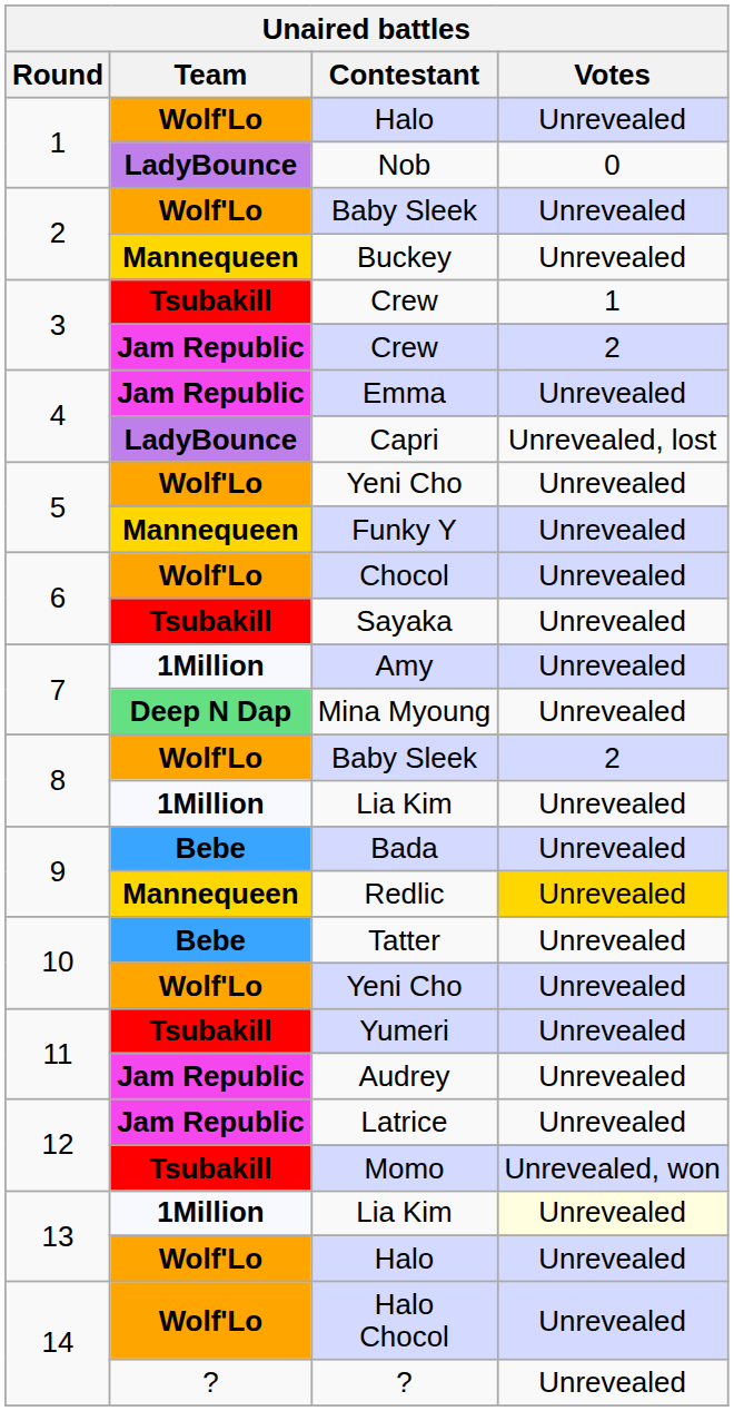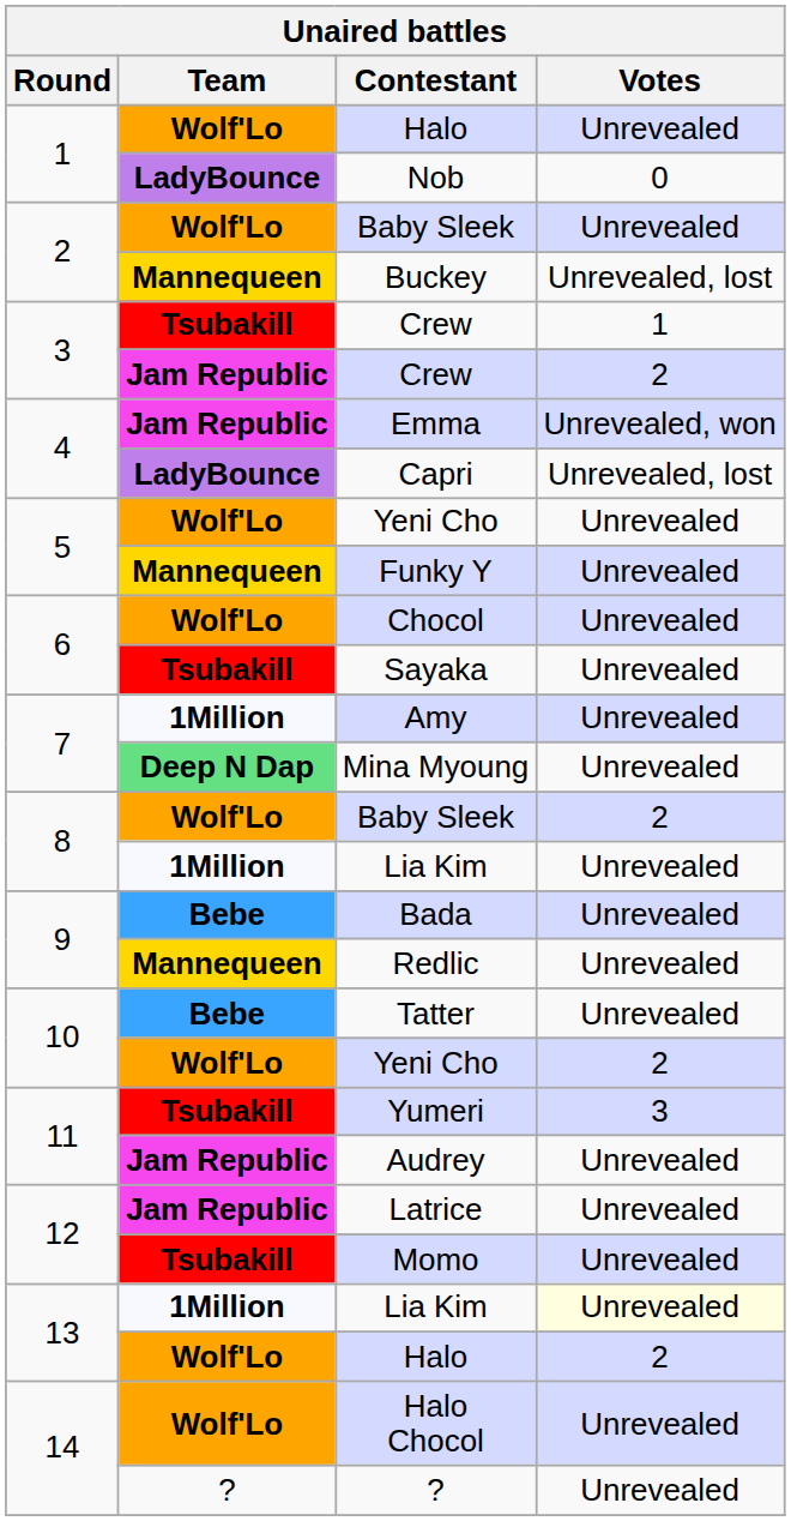 <table class="wikitable mw-collapsible mw-collapsed" style="text-align:center; font-size:90%">
 <tr>
 <th colspan="5">Unaired battles</th>
 </tr>
 <tr style="background:#f2f2f2;">
 <th scope="col">Round</th>
 <th scope="col">Team</th>
 <th scope="col">Contestant</th>
 <th scope="col">Votes</th>
 </tr>
 <tr>
 <td rowspan="2">1</td>
 <td style="background:orange"><strong>Wolf'Lo</strong></td>
 <td style="background:#D4D9FF">Halo</td>
 <td style="background:#D4D9FF">Unrevealed</td>
 </tr>
 <tr>
 <td style="background:#BF7FEB "><strong>LadyBounce</strong></td>
 <td>Nob</td>
 <td>0</td>
 </tr>
 <tr>
 <td rowspan="2">2</td>
 <td style="background:orange"><strong>Wolf'Lo</strong></td>
 <td style="background:#D4D9FF">Baby Sleek</td>
 <td style="background:#D4D9FF">Unrevealed</td>
 </tr>
 <tr>
 <td style="background:gold"><strong>Mannequeen</strong></td>
 <td>Buckey</td>
-<td>Unrevealed</td>
+<td>Unrevealed, lost</td>
 </tr>
 <tr>
 <td rowspan="2">3</td>
 <td style="background:red"><strong>Tsubakill</strong></td>
 <td>Crew</td>
 <td>1</td>
 </tr>
 <tr>
 <td style="background:#F646EE "><strong>Jam Republic</strong></td>
 <td style="background:#D4D9FF">Crew</td>
 <td style="background:#D4D9FF">2</td>
 </tr>
 <tr>
 <td rowspan="2">4</td>
 <td style="background:#F646EE "><strong>Jam Republic</strong></td>
 <td style="background:#D4D9FF">Emma</td>
-<td style="background:#D4D9FF">Unrevealed</td>
+<td style="background:#D4D9FF">Unrevealed, won</td>
 </tr>
 <tr>
 <td style="background:#BF7FEB "><strong>LadyBounce</strong></td>
 <td>Capri</td>
 <td>Unrevealed, lost</td>
 </tr>
 <tr>
 <td rowspan="2">5</td>
 <td style="background:orange"><strong>Wolf'Lo</strong></td>
 <td>Yeni Cho</td>
 <td>Unrevealed</td>
 </tr>
 <tr>
 <td style="background:gold"><strong>Mannequeen</strong></td>
 <td style="background:#D4D9FF">Funky Y</td>
 <td style="background:#D4D9FF">Unrevealed</td>
 </tr>
 <tr>
 <td rowspan="2">6</td>
 <td style="background:orange"><strong>Wolf'Lo</strong></td>
 <td style="background:#D4D9FF">Chocol</td>
 <td style="background:#D4D9FF">Unrevealed</td>
 </tr>
 <tr>
 <td style="background:red"><strong>Tsubakill</strong></td>
 <td>Sayaka</td>
 <td>Unrevealed</td>
 </tr>
 <tr>
 <td rowspan="2">7</td>
 <td style="background:#F8F8FF"><strong>1Million</strong></td>
 <td style="background:#D4D9FF">Amy</td>
 <td style="background:#D4D9FF">Unrevealed</td>
 </tr>
 <tr>
 <td style="background:#64E082"><strong>Deep N Dap</strong></td>
 <td>Mina Myoung</td>
 <td>Unrevealed</td>
 </tr>
 <tr>
 <td rowspan="2">8</td>
 <td style="background:orange"><strong>Wolf'Lo</strong></td>
 <td style="background:#D4D9FF">Baby Sleek</td>
 <td style="background:#D4D9FF">2</td>
 </tr>
 <tr>
 <td style="background:#F8F8FF"><strong>1Million</strong></td>
 <td>Lia Kim</td>
 <td>Unrevealed</td>
 </tr>
 <tr>
 <td rowspan="2">9</td>
 <td style="background:#3AA5FF"><strong>Bebe</strong></td>
 <td style="background:#D4D9FF">Bada</td>
 <td style="background:#D4D9FF">Unrevealed</td>
 </tr>
 <tr>
 <td style="background:gold"><strong>Mannequeen</strong></td>
 <td>Redlic</td>
-<td style="background: gold;">Unrevealed</td>
+<td>Unrevealed</td>
 </tr>
 <tr>
 <td rowspan="2">10</td>
 <td style="background:#3AA5FF"><strong>Bebe</strong></td>
 <td>Tatter</td>
 <td>Unrevealed</td>
 </tr>
 <tr>
 <td style="background:orange"><strong>Wolf'Lo</strong></td>
 <td style="background:#D4D9FF">Yeni Cho</td>
-<td style="background:#D4D9FF">Unrevealed</td>
+<td style="background:#D4D9FF">2</td>
 </tr>
 <tr>
 <td rowspan="2">11</td>
 <td style="background:red"><strong>Tsubakill</strong></td>
 <td style="background:#D4D9FF">Yumeri</td>
-<td style="background:#D4D9FF">Unrevealed</td>
+<td style="background:#D4D9FF">3</td>
 </tr>
 <tr>
 <td style="background:#F646EE"><strong>Jam Republic</strong></td>
 <td>Audrey</td>
 <td>Unrevealed</td>
 </tr>
 <tr>
 <td rowspan="2">12</td>
 <td style="background:#F646EE"><strong>Jam Republic</strong></td>
 <td>Latrice</td>
 <td>Unrevealed</td>
 </tr>
 <tr>
 <td style="background:red"><strong>Tsubakill</strong></td>
 <td style="background:#D4D9FF">Momo</td>
-<td style="background:#D4D9FF">Unrevealed, won</td>
+<td style="background:#D4D9FF">Unrevealed</td>
 </tr>
 <tr>
 <td rowspan="2">13</td>
 <td style="background:#F8F8FF"><strong>1Million</strong></td>
 <td>Lia Kim</td>
 <td style="background: lightyellow;">Unrevealed</td>
 </tr>
 <tr>
 <td style="background:orange"><strong>Wolf'Lo</strong></td>
 <td style="background:#D4D9FF">Halo</td>
-<td style="background:#D4D9FF">Unrevealed</td>
+<td style="background:#D4D9FF">2</td>
 </tr>
 <tr>
 <td rowspan="2">14</td>
 <td style="background:orange"><strong>Wolf'Lo</strong></td>
 <td style="background:#D4D9FF">Halo <br> Chocol</td>
 <td style="background:#D4D9FF">Unrevealed</td>
 </tr>
 <tr>
 <td>?</td>
 <td>?</td>
 <td>Unrevealed</td>
 </tr>
 </table>
